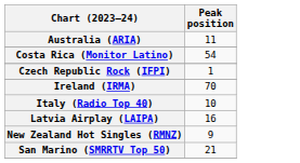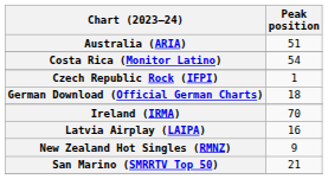 <table class="wikitable sortable plainrowheaders" style="text-align:center">
 <tr>
 <th scope="col">Chart (2023–24)</th>
 <th scope="col">Peak<br>position</th>
 </tr>
 <tr>
 <th scope="row">Australia (<a href='#'>ARIA</a>)</th>
-<td>11</td>
+<td>51</td>
 </tr>
 <tr>
 </tr>
 <tr>
 </tr>
 <tr>
 </tr>
 <tr>
 <th scope="row">Costa Rica (<a href='#'>Monitor Latino</a>)</th>
 <td>54</td>
 </tr>
 <tr>
 </tr>
 <tr>
 <th scope="row">Czech Republic <a href='#'>Rock</a> (<a href='#'>IFPI</a>)</th>
 <td>1</td>
 </tr>
 <tr>
+<th scope="row">German Download (<a href='#'>Official German Charts</a>)</th>
+<td>18</td>
+</tr>
+<tr>
 </tr>
 <tr>
 <th scope="row">Ireland (<a href='#'>IRMA</a>)</th>
 <td>70</td>
-</tr>
-<tr>
-<th scope="row">Italy (<a href='#'>Radio Top 40</a>)</th>
-<td>10</td>
 </tr>
 <tr>
 <th scope="row">Latvia Airplay (<a href='#'>LAIPA</a>)</th>
 <td>16</td>
 </tr>
 <tr>
 <th scope="row">New Zealand Hot Singles (<a href='#'>RMNZ</a>)</th>
 <td>9</td>
 </tr>
 <tr>
 <th scope="row">San Marino (<a href='#'>SMRRTV Top 50</a>)</th>
 <td>21</td>
 </tr>
 <tr>
 </tr>
 <tr>
 </tr>
 <tr>
 </tr>
 <tr>
 </tr>
 <tr>
 </tr>
 <tr>
 </tr>
 <tr>
 </tr>
 </table>
